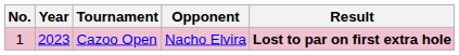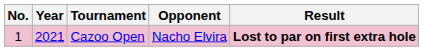 <table class="wikitable" style="font-size:95%;">
 <tr>
 <th>No.</th>
 <th>Year</th>
 <th>Tournament</th>
 <th>Opponent</th>
 <th>Result</th>
 </tr>
 <tr style="background:#F2C1D1;">
 <td align=center>1</td>
-<td><a href='#'>2023</a></td>
+<td><a href='#'>2021</a></td>
 <td><a href='#'>Cazoo Open</a></td>
 <td> <a href='#'>Nacho Elvira</a></td>
 <td><strong>Lost to par on first extra hole</strong></td>
 </tr>
 </table>
